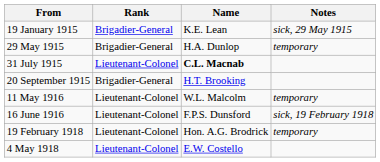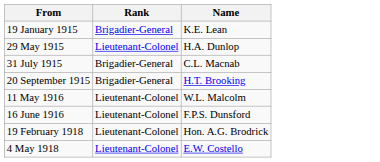 <table class="wikitable">
 <tr>
 <th>From</th>
 <th>Rank</th>
 <th>Name</th>
-<th>Notes</th>
 </tr>
 <tr>
 <td>19 January 1915</td>
 <td><a href='#'>Brigadier-General</a></td>
 <td>K.E. Lean</td>
-<td><em>sick, 29 May 1915</em></td>
 </tr>
 <tr>
 <td>29 May 1915</td>
-<td>Brigadier-General</td>
+<td><a href='#'>Lieutenant-Colonel</a></td>
 <td>H.A. Dunlop</td>
-<td><em>temporary</em></td>
 </tr>
 <tr>
 <td>31 July 1915</td>
-<td><a href='#'>Lieutenant-Colonel</a></td>
-<td><strong>C.L. Macnab</strong></td>
-<td></td>
+<td>Brigadier-General</td>
+<td>C.L. Macnab</td>
 </tr>
 <tr>
 <td>20 September 1915</td>
 <td>Brigadier-General</td>
 <td><a href='#'>H.T. Brooking</a></td>
-<td></td>
 </tr>
 <tr>
 <td>11 May 1916</td>
 <td>Lieutenant-Colonel</td>
 <td>W.L. Malcolm</td>
-<td><em>temporary</em></td>
 </tr>
 <tr>
 <td>16 June 1916</td>
 <td>Lieutenant-Colonel</td>
 <td>F.P.S. Dunsford</td>
-<td><em>sick, 19 February 1918</em></td>
 </tr>
 <tr>
 <td>19 February 1918</td>
 <td>Lieutenant-Colonel</td>
 <td>Hon. A.G. Brodrick</td>
-<td><em>temporary</em></td>
 </tr>
 <tr>
 <td>4 May 1918</td>
 <td><a href='#'>Lieutenant-Colonel</a></td>
 <td><a href='#'>E.W. Costello</a> </td>
-<td></td>
 </tr>
 </table>
